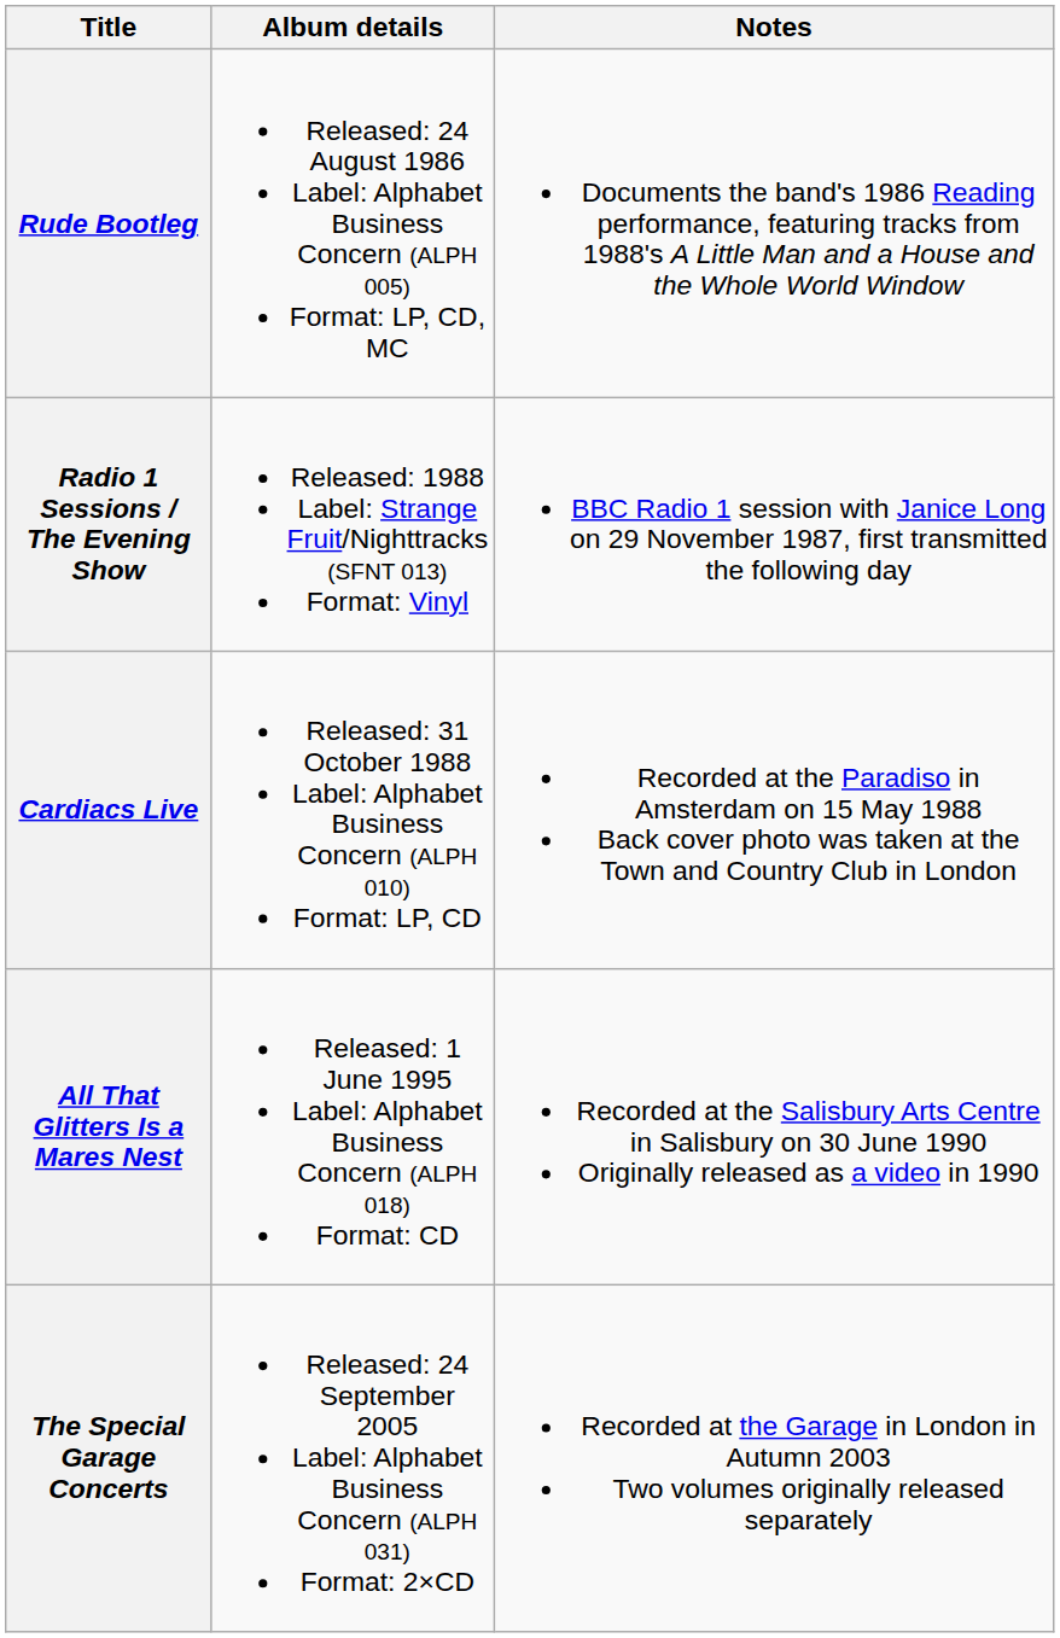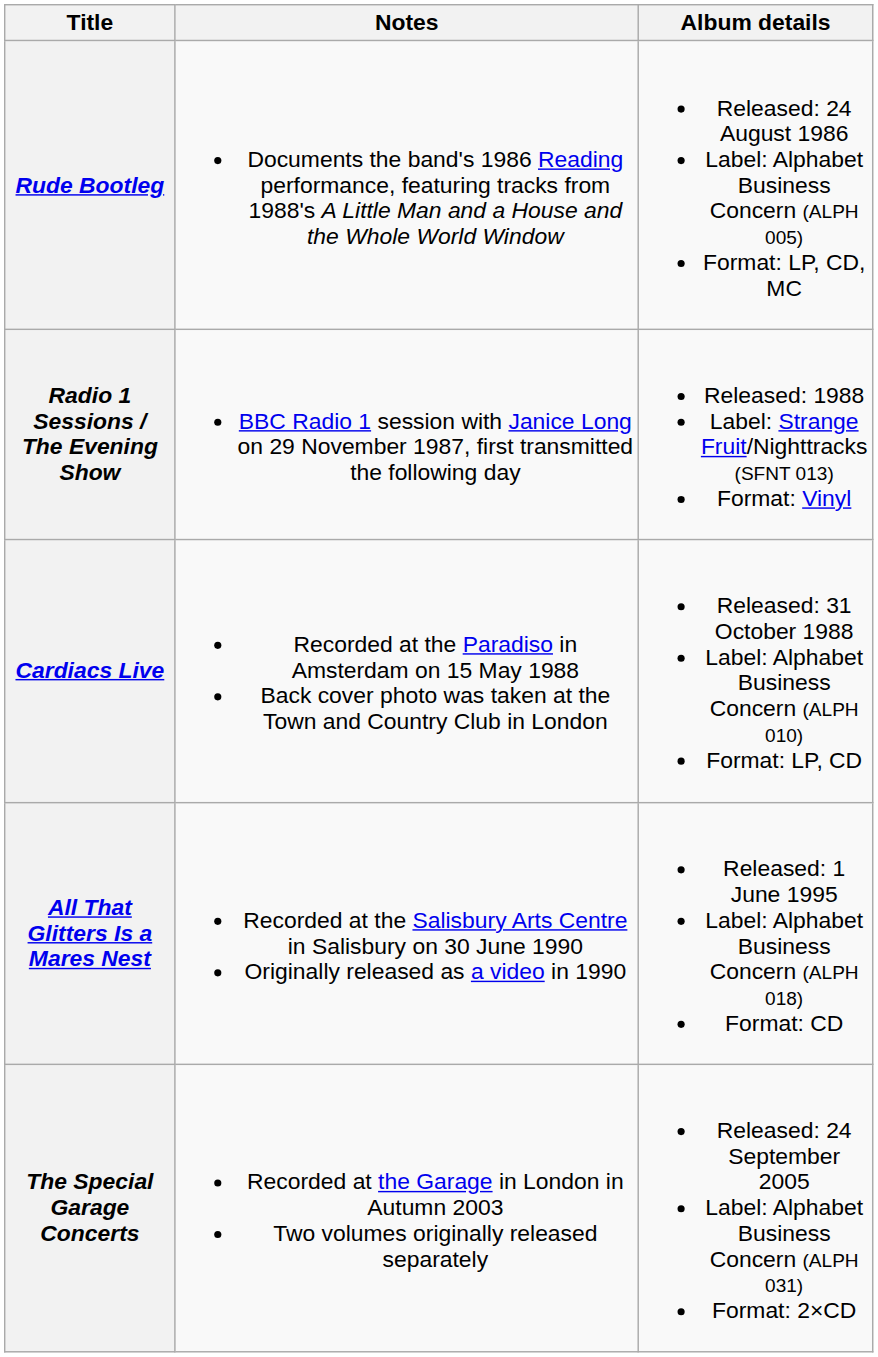 <table class="wikitable plainrowheaders" style="text-align:center;">
 <tr>
 <th width="20%" scope="col">Title</th>
+<th width="55%" scope="col">Notes</th>
 <th width="25%" scope="col">Album details</th>
-<th width="55%" scope="col">Notes</th>
 </tr>
 <tr>
 <th scope="row"><em><a href='#'>Rude Bootleg</a></em></th>
+<td><br><ul><li>Documents the band's 1986 <a href='#'>Reading</a> performance, featuring tracks from 1988's <em>A Little Man and a House and the Whole World Window</em></li></ul></td>
 <td><br><ul><li>Released: 24 August 1986</li><li>Label: Alphabet Business Concern <small>(ALPH 005)</small></li><li>Format: LP, CD, MC</li></ul></td>
-<td><br><ul><li>Documents the band's 1986 <a href='#'>Reading</a> performance, featuring tracks from 1988's <em>A Little Man and a House and the Whole World Window</em></li></ul></td>
 </tr>
 <tr>
 <th scope="row"><em>Radio 1 Sessions / The Evening Show</em></th>
+<td><br><ul><li><a href='#'>BBC Radio 1</a> session with <a href='#'>Janice Long</a> on 29 November 1987, first transmitted the following day</li></ul></td>
 <td><br><ul><li>Released: 1988</li><li>Label: <a href='#'>Strange Fruit</a>/Nighttracks <small>(SFNT 013)</small></li><li>Format: <a href='#'>Vinyl</a></li></ul></td>
-<td><br><ul><li><a href='#'>BBC Radio 1</a> session with <a href='#'>Janice Long</a> on 29 November 1987, first transmitted the following day</li></ul></td>
 </tr>
 <tr>
 <th scope="row"><em><a href='#'>Cardiacs Live</a></em></th>
+<td><br><ul><li>Recorded at the <a href='#'>Paradiso</a> in Amsterdam on 15 May 1988</li><li>Back cover photo was taken at the Town and Country Club in London</li></ul></td>
 <td><br><ul><li>Released: 31 October 1988</li><li>Label: Alphabet Business Concern <small>(ALPH 010)</small></li><li>Format: LP, CD</li></ul></td>
-<td><br><ul><li>Recorded at the <a href='#'>Paradiso</a> in Amsterdam on 15 May 1988</li><li>Back cover photo was taken at the Town and Country Club in London</li></ul></td>
 </tr>
 <tr>
 <th scope="row"><em><a href='#'>All That Glitters Is a Mares Nest</a></em></th>
+<td><br><ul><li>Recorded at the <a href='#'>Salisbury Arts Centre</a> in Salisbury on 30 June 1990</li><li>Originally released as <a href='#'>a video</a> in 1990</li></ul></td>
 <td><br><ul><li>Released: 1 June 1995</li><li>Label: Alphabet Business Concern <small>(ALPH 018)</small></li><li>Format: CD</li></ul></td>
-<td><br><ul><li>Recorded at the <a href='#'>Salisbury Arts Centre</a> in Salisbury on 30 June 1990</li><li>Originally released as <a href='#'>a video</a> in 1990</li></ul></td>
 </tr>
 <tr>
 <th scope="row"><em>The Special Garage Concerts</em></th>
+<td><br><ul><li>Recorded at <a href='#'>the Garage</a> in London in Autumn 2003</li><li>Two volumes originally released separately</li></ul></td>
 <td><br><ul><li>Released: 24 September 2005</li><li>Label: Alphabet Business Concern <small>(ALPH 031)</small></li><li>Format: 2×CD</li></ul></td>
-<td><br><ul><li>Recorded at <a href='#'>the Garage</a> in London in Autumn 2003</li><li>Two volumes originally released separately</li></ul></td>
 </tr>
 </table>
